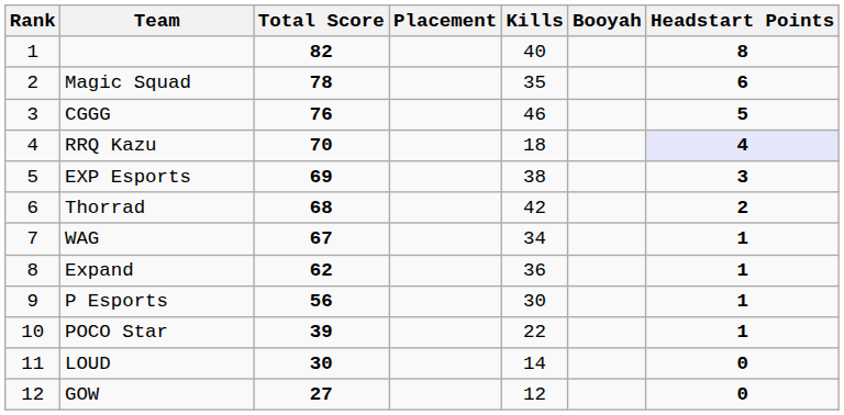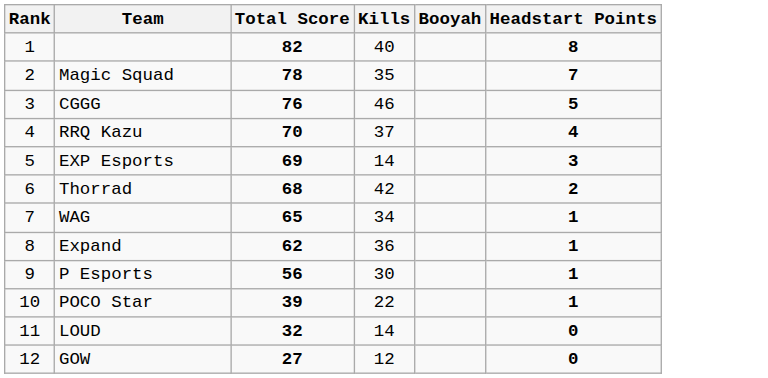 <table class="wikitable" style="text-align:center">
 <tr>
 <th>Rank</th>
 <th width="125px">Team</th>
 <th>Total Score</th>
-<th>Placement</th>
 <th>Kills</th>
 <th>Booyah</th>
 <th>Headstart Points</th>
 </tr>
 <tr>
 <td>1</td>
 <td align=left></td>
 <td><strong>82</strong></td>
-<td></td>
 <td>40</td>
 <td></td>
 <td><strong>8</strong></td>
 </tr>
 <tr>
 <td>2</td>
 <td align=left> Magic Squad</td>
 <td><strong>78</strong></td>
-<td></td>
 <td>35</td>
 <td></td>
-<td><strong>6</strong></td>
+<td><strong>7</strong></td>
 </tr>
 <tr>
 <td>3</td>
 <td align=left> CGGG</td>
 <td><strong>76</strong></td>
-<td></td>
 <td>46</td>
 <td></td>
 <td><strong>5</strong></td>
 </tr>
 <tr>
 <td>4</td>
 <td align=left> RRQ Kazu</td>
 <td><strong>70</strong></td>
+<td>37</td>
 <td></td>
-<td>18</td>
-<td></td>
-<td style="background: lavender;"><strong>4</strong></td>
+<td><strong>4</strong></td>
 </tr>
 <tr>
 <td>5</td>
 <td align=left> EXP Esports</td>
 <td><strong>69</strong></td>
-<td></td>
-<td>38</td>
+<td>14</td>
 <td></td>
 <td><strong>3</strong></td>
 </tr>
 <tr>
 <td>6</td>
 <td align=left> Thorrad</td>
 <td><strong>68</strong></td>
-<td></td>
 <td>42</td>
 <td></td>
 <td><strong>2</strong></td>
 </tr>
 <tr>
 <td>7</td>
 <td align=left> WAG</td>
-<td><strong>67</strong></td>
-<td></td>
+<td><strong>65</strong></td>
 <td>34</td>
 <td></td>
 <td><strong>1</strong></td>
 </tr>
 <tr>
 <td>8</td>
 <td align=left> Expand</td>
 <td><strong>62</strong></td>
-<td></td>
 <td>36</td>
 <td></td>
 <td><strong>1</strong></td>
 </tr>
 <tr>
 <td>9</td>
 <td align=left> P Esports</td>
 <td><strong>56</strong></td>
-<td></td>
 <td>30</td>
 <td></td>
 <td><strong>1</strong></td>
 </tr>
 <tr>
 <td>10</td>
 <td align=left> POCO Star</td>
 <td><strong>39</strong></td>
-<td></td>
 <td>22</td>
 <td></td>
 <td><strong>1</strong></td>
 </tr>
 <tr>
 <td>11</td>
 <td align=left> LOUD</td>
-<td><strong>30</strong></td>
-<td></td>
+<td><strong>32</strong></td>
 <td>14</td>
 <td></td>
 <td><strong>0</strong></td>
 </tr>
 <tr>
 <td>12</td>
 <td align=left> GOW</td>
 <td><strong>27</strong></td>
-<td></td>
 <td>12</td>
 <td></td>
 <td><strong>0</strong></td>
 </tr>
 </table>
